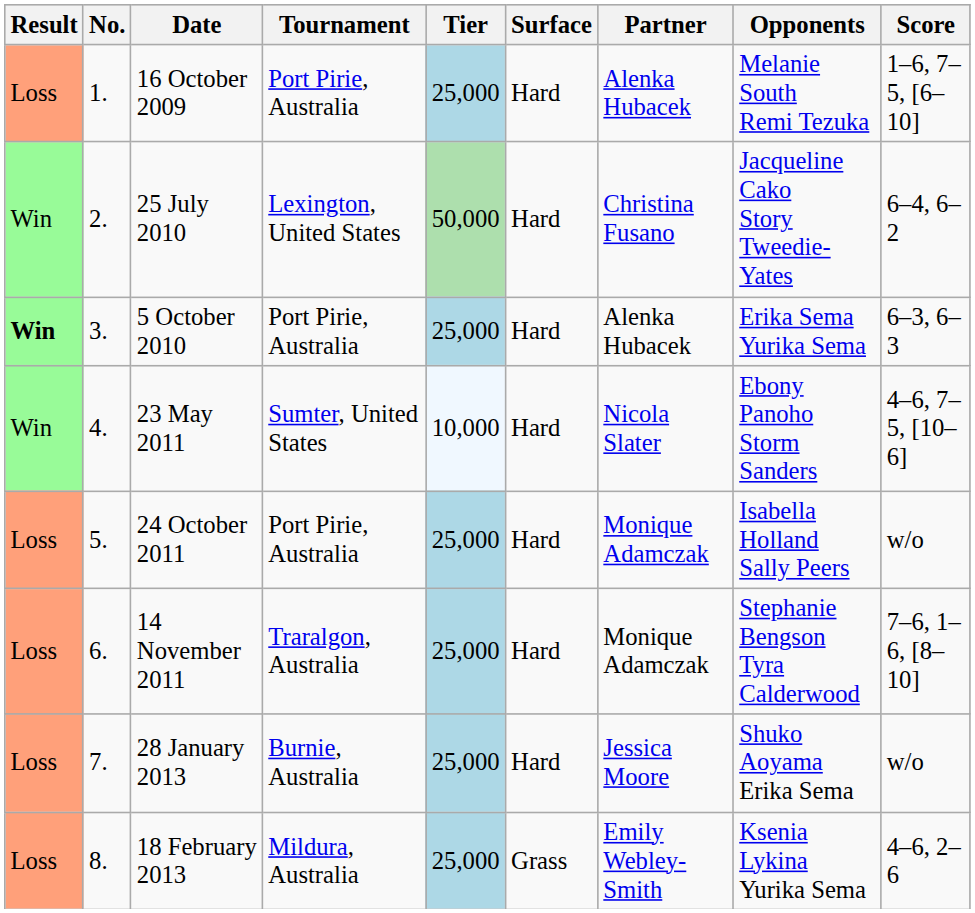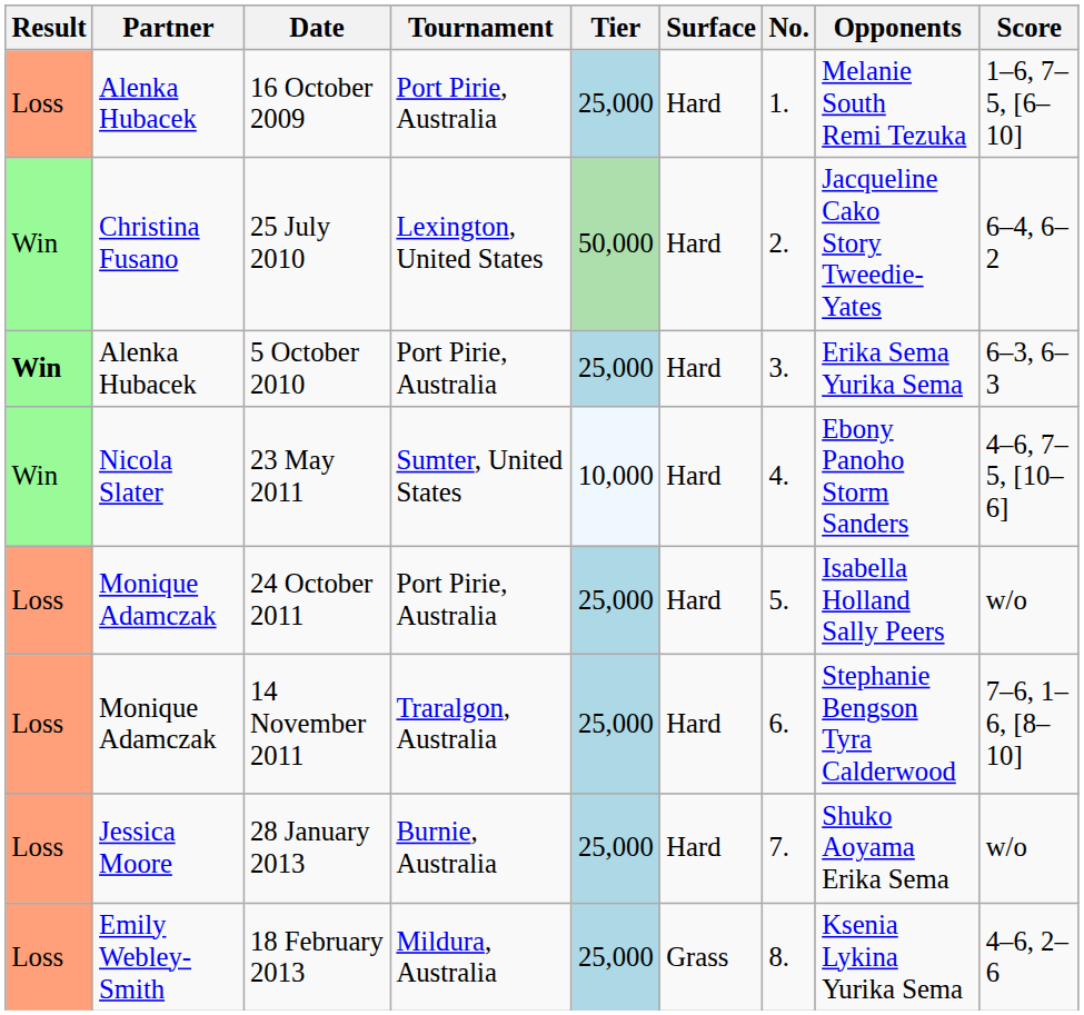 <table class="sortable wikitable" style="font-size:97%;">
 <tr>
 <th>Result</th>
-<th>No.</th>
+<th>Partner</th>
 <th>Date</th>
 <th>Tournament</th>
 <th>Tier</th>
 <th>Surface</th>
-<th>Partner</th>
+<th>No.</th>
 <th>Opponents</th>
 <th class="unsortable">Score</th>
 </tr>
 <tr style="background:;">
 <td bgcolor="#ffa07a">Loss</td>
-<td>1.</td>
+<td> <a href='#'>Alenka Hubacek</a></td>
 <td>16 October 2009</td>
 <td><a href='#'>Port Pirie</a>, Australia</td>
 <td bgcolor=lightblue>25,000</td>
 <td>Hard</td>
-<td> <a href='#'>Alenka Hubacek</a></td>
+<td>1.</td>
 <td> <a href='#'>Melanie South</a><br> <a href='#'>Remi Tezuka</a></td>
 <td>1–6, 7–5, [6–10]</td>
 </tr>
 <tr style="background:;">
 <td bgcolor="#98FB98">Win</td>
-<td>2.</td>
+<td> <a href='#'>Christina Fusano</a></td>
 <td>25 July 2010</td>
 <td><a href='#'>Lexington</a>, United States</td>
 <td bgcolor=addfad>50,000</td>
 <td>Hard</td>
-<td> <a href='#'>Christina Fusano</a></td>
+<td>2.</td>
 <td> <a href='#'>Jacqueline Cako</a><br> <a href='#'>Story Tweedie-Yates</a></td>
 <td>6–4, 6–2</td>
 </tr>
 <tr style="background:;">
 <td bgcolor="#98FB98"><strong>Win</strong></td>
-<td>3.</td>
+<td> Alenka Hubacek</td>
 <td>5 October 2010</td>
 <td>Port Pirie, Australia</td>
 <td bgcolor=lightblue>25,000</td>
 <td>Hard</td>
-<td> Alenka Hubacek</td>
+<td>3.</td>
 <td> <a href='#'>Erika Sema</a><br> <a href='#'>Yurika Sema</a></td>
 <td>6–3, 6–3</td>
 </tr>
 <tr bgcolor="">
 <td bgcolor="#98FB98">Win</td>
-<td>4.</td>
+<td> <a href='#'>Nicola Slater</a></td>
 <td>23 May 2011</td>
 <td><a href='#'>Sumter</a>, United States</td>
 <td bgcolor=f0f8ff>10,000</td>
 <td>Hard</td>
-<td> <a href='#'>Nicola Slater</a></td>
+<td>4.</td>
 <td> <a href='#'>Ebony Panoho</a><br> <a href='#'>Storm Sanders</a></td>
 <td>4–6, 7–5, [10–6]</td>
 </tr>
 <tr style="background:;">
 <td bgcolor="#ffa07a">Loss</td>
-<td>5.</td>
+<td> <a href='#'>Monique Adamczak</a></td>
 <td>24 October 2011</td>
 <td>Port Pirie, Australia</td>
 <td bgcolor=lightblue>25,000</td>
 <td>Hard</td>
-<td> <a href='#'>Monique Adamczak</a></td>
+<td>5.</td>
 <td> <a href='#'>Isabella Holland</a><br> <a href='#'>Sally Peers</a></td>
 <td>w/o</td>
 </tr>
 <tr style="background:;">
 <td bgcolor="#ffa07a">Loss</td>
-<td>6.</td>
+<td> Monique Adamczak</td>
 <td>14 November 2011</td>
 <td><a href='#'>Traralgon</a>, Australia</td>
 <td bgcolor=lightblue>25,000</td>
 <td>Hard</td>
-<td> Monique Adamczak</td>
+<td>6.</td>
 <td> <a href='#'>Stephanie Bengson</a><br> <a href='#'>Tyra Calderwood</a></td>
 <td>7–6, 1–6, [8–10]</td>
 </tr>
 <tr style="background:;">
 <td bgcolor="#ffa07a">Loss</td>
-<td>7.</td>
+<td> <a href='#'>Jessica Moore</a></td>
 <td>28 January 2013</td>
 <td><a href='#'>Burnie</a>, Australia</td>
 <td bgcolor=lightblue>25,000</td>
 <td>Hard</td>
-<td> <a href='#'>Jessica Moore</a></td>
+<td>7.</td>
 <td> <a href='#'>Shuko Aoyama</a><br> Erika Sema</td>
 <td>w/o</td>
 </tr>
 <tr style="background:;">
 <td bgcolor="#ffa07a">Loss</td>
-<td>8.</td>
+<td> <a href='#'>Emily Webley-Smith</a></td>
 <td>18 February 2013</td>
 <td><a href='#'>Mildura</a>, Australia</td>
 <td bgcolor=lightblue>25,000</td>
 <td>Grass</td>
-<td> <a href='#'>Emily Webley-Smith</a></td>
+<td>8.</td>
 <td> <a href='#'>Ksenia Lykina</a><br> Yurika Sema</td>
 <td>4–6, 2–6</td>
 </tr>
 </table>
